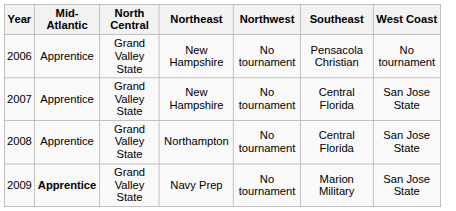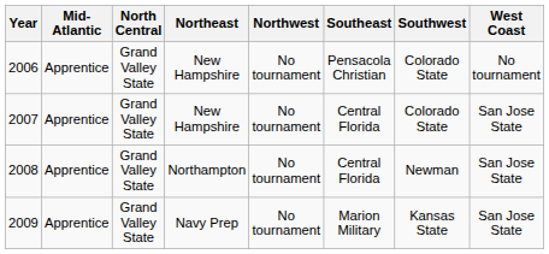 <table class="wikitable" style="width:100%; text-align:center;">
 <tr>
 <th>Year</th>
 <th>Mid-Atlantic</th>
 <th>North Central</th>
 <th>Northeast</th>
 <th>Northwest</th>
 <th>Southeast</th>
+<th>Southwest</th>
 <th>West Coast</th>
 </tr>
 <tr>
 <td>2006</td>
 <td>Apprentice</td>
 <td>Grand Valley State</td>
 <td>New Hampshire</td>
 <td>No tournament</td>
 <td>Pensacola Christian</td>
+<td>Colorado State</td>
 <td>No tournament</td>
 </tr>
 <tr>
 <td>2007</td>
 <td>Apprentice</td>
 <td>Grand Valley State</td>
 <td>New Hampshire</td>
 <td>No tournament</td>
 <td>Central Florida</td>
+<td>Colorado State</td>
 <td>San Jose State</td>
 </tr>
 <tr>
 <td>2008</td>
 <td>Apprentice</td>
 <td>Grand Valley State</td>
 <td>Northampton</td>
 <td>No tournament</td>
 <td>Central Florida</td>
+<td>Newman</td>
 <td>San Jose State</td>
 </tr>
 <tr>
 <td>2009</td>
-<td><strong>Apprentice</strong></td>
+<td>Apprentice</td>
 <td>Grand Valley State</td>
 <td>Navy Prep</td>
 <td>No tournament</td>
 <td>Marion Military</td>
+<td>Kansas State</td>
 <td>San Jose State</td>
 </tr>
 </table>
